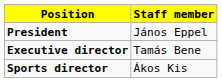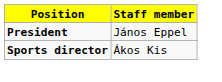 <table class="wikitable">
 <tr>
 <th style="color:black; background:yellow">Position</th>
 <th style="color:black; background:yellow">Staff member</th>
 </tr>
 <tr>
 <td><strong>President</strong></td>
 <td>János Eppel</td>
 </tr>
 <tr>
-<td><strong>Executive director</strong></td>
-<td>Tamás Bene</td>
-</tr>
-<tr>
 <td><strong>Sports director</strong></td>
 <td>Ákos Kis</td>
 </tr>
 </table>
